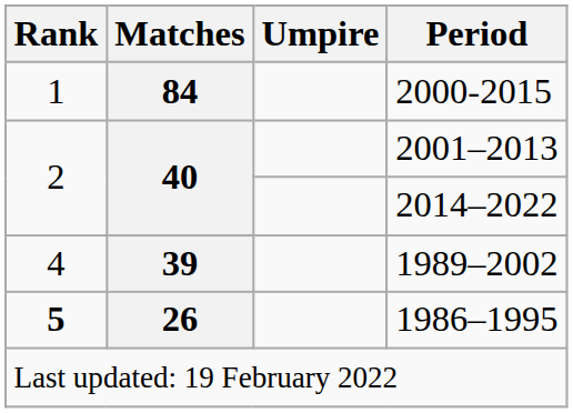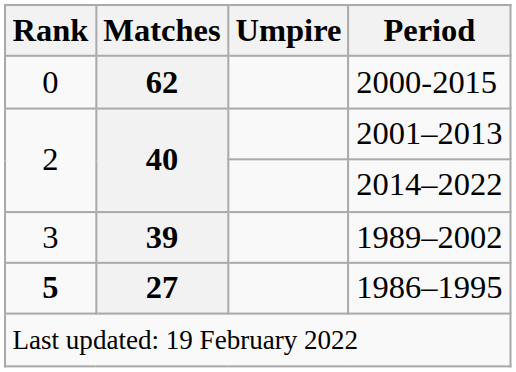 <table class="wikitable plainrowheaders sortable">
 <tr>
 <th scope=col>Rank</th>
 <th scope=col>Matches</th>
 <th scope=col>Umpire</th>
 <th scope=col>Period</th>
 </tr>
 <tr>
-<td align=center>1</td>
-<th scope=row style=text-align:center;>84</th>
+<td align=center>0</td>
+<th scope=row style=text-align:center;>62</th>
 <td></td>
 <td>2000-2015</td>
 </tr>
 <tr>
 <td align=center rowspan=2>2</td>
 <th scope=row style=text-align:center; rowspan=2>40</th>
 <td></td>
 <td>2001–2013</td>
 </tr>
 <tr>
 <td></td>
 <td>2014–2022</td>
 </tr>
 <tr>
-<td align=center>4</td>
+<td align=center>3</td>
 <th scope=row style=text-align:center;>39</th>
 <td></td>
 <td>1989–2002</td>
 </tr>
 <tr>
 <td align=center><strong>5</strong></td>
-<th scope=row style=text-align:center;>26</th>
+<th scope=row style=text-align:center;>27</th>
 <td></td>
 <td>1986–1995</td>
 </tr>
 <tr class=sortbottom>
 <td colspan=4><small>Last updated: 19 February 2022</small></td>
 </tr>
 </table>
